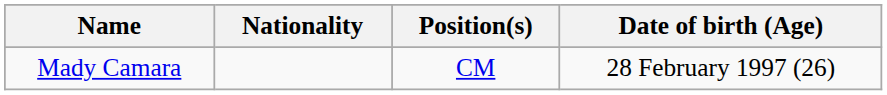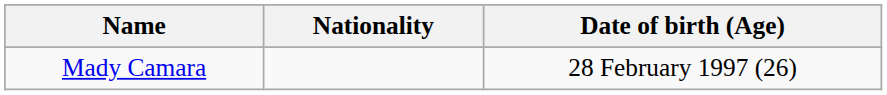 <table class="wikitable" style="text-align:center; font-size:90%; width:80%">
 <tr>
 <th style="text-align:center;">Name</th>
 <th style="text-align:center;">Nationality</th>
-<th style="text-align:center;">Position(s)</th>
 <th style="text-align:center;">Date of birth (Age)</th>
 </tr>
 <tr>
 <td><a href='#'>Mady Camara</a></td>
 <td></td>
-<td><a href='#'>CM</a></td>
 <td>28 February 1997 (26)</td>
 </tr>
 </table>
